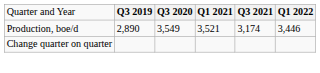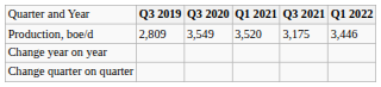 <table class="wikitable">
 <tr>
 <td>Quarter and Year</td>
 <th>Q3 2019</th>
 <th>Q3 2020</th>
 <th>Q1 2021</th>
 <th>Q3 2021</th>
 <th>Q1 2022</th>
 </tr>
 <tr>
 <td>Production, boe/d</td>
-<td>2,890</td>
+<td>2,809</td>
 <td>3,549</td>
-<td>3,521</td>
-<td>3,174</td>
+<td>3,520</td>
+<td>3,175</td>
 <td>3,446</td>
+</tr>
+<tr>
+<td>Change year on  year</td>
+<td></td>
+<td></td>
+<td></td>
+<td></td>
+<td></td>
 </tr>
 <tr>
 <td>Change quarter on  quarter</td>
 <td></td>
 <td></td>
 <td></td>
 <td></td>
 <td></td>
 </tr>
 </table>
